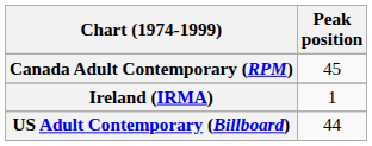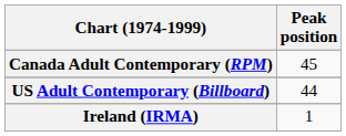 <table class="wikitable sortable plainrowheaders">
 <tr>
 <th>Chart (1974-1999)</th>
 <th>Peak<br>position</th>
 </tr>
 <tr>
 </tr>
 <tr>
 </tr>
 <tr>
 <th scope="row">Canada Adult Contemporary (<em><a href='#'>RPM</a></em>)</th>
 <td style="text-align:center;">45</td>
 </tr>
 <tr>
 </tr>
 <tr>
-<th scope="row">Ireland (<a href='#'>IRMA</a>)</th>
-<td style="text-align:center;">1</td>
+<th scope="row">US <a href='#'>Adult Contemporary</a> (<em><a href='#'>Billboard</a></em>)</th>
+<td style="text-align:center;">44</td>
 </tr>
 <tr>
 </tr>
 <tr>
 </tr>
 <tr>
-<th scope="row">US <a href='#'>Adult Contemporary</a> (<em><a href='#'>Billboard</a></em>)</th>
-<td style="text-align:center;">44</td>
+<th scope="row">Ireland (<a href='#'>IRMA</a>)</th>
+<td style="text-align:center;">1</td>
 </tr>
 <tr>
 </tr>
 </table>
